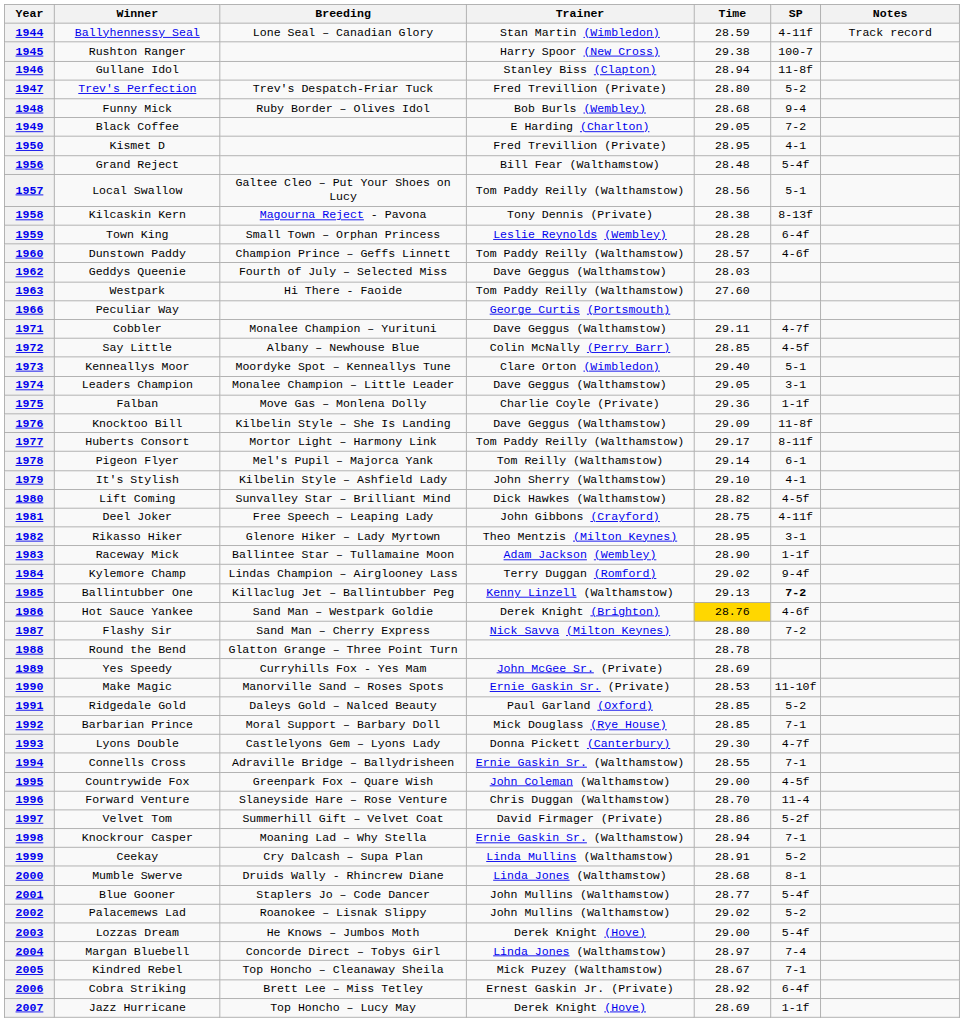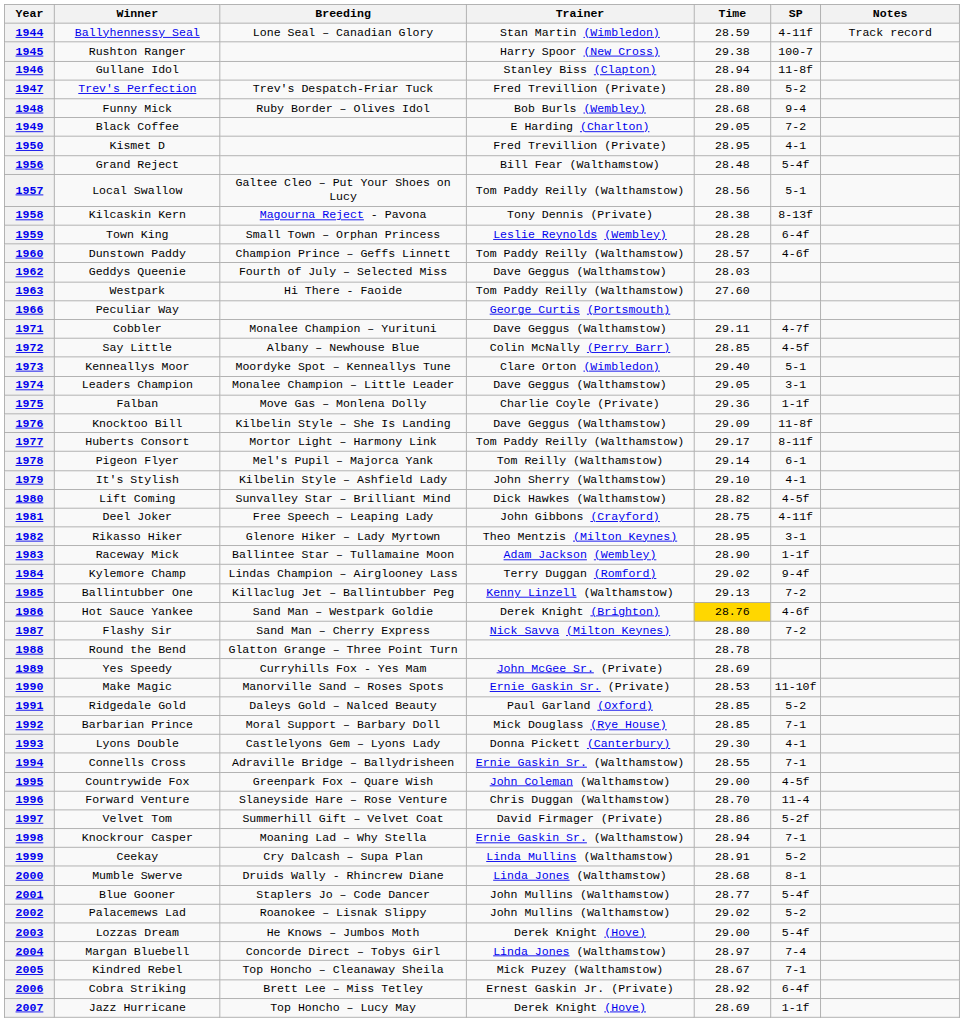 <table class="wikitable" style="text-align:center">
 <tr>
 <th width=50>Year</th>
 <th width=180>Winner</th>
 <th width=270>Breeding</th>
 <th width=250>Trainer</th>
 <th width=80>Time</th>
 <th width=50>SP</th>
 <th width=150>Notes</th>
 </tr>
 <tr>
 <th><a href='#'>1944</a></th>
 <td><a href='#'>Ballyhennessy Seal</a></td>
 <td>Lone Seal – Canadian Glory</td>
 <td>Stan Martin <a href='#'>(Wimbledon)</a></td>
 <td>28.59</td>
 <td>4-11f</td>
 <td>Track record</td>
 </tr>
 <tr>
 <th><a href='#'>1945</a></th>
 <td>Rushton Ranger</td>
 <td></td>
 <td>Harry Spoor <a href='#'>(New Cross)</a></td>
 <td>29.38</td>
 <td>100-7</td>
 <td></td>
 </tr>
 <tr>
 <th><a href='#'>1946</a></th>
 <td>Gullane Idol</td>
 <td></td>
 <td>Stanley Biss <a href='#'>(Clapton)</a></td>
 <td>28.94</td>
 <td>11-8f</td>
 <td></td>
 </tr>
 <tr>
 <th><a href='#'>1947</a></th>
 <td><a href='#'>Trev's Perfection</a></td>
 <td>Trev's Despatch-Friar Tuck</td>
 <td>Fred Trevillion (Private)</td>
 <td>28.80</td>
 <td>5-2</td>
 <td></td>
 </tr>
 <tr>
 <th><a href='#'>1948</a></th>
 <td>Funny Mick</td>
 <td>Ruby Border – Olives Idol</td>
 <td>Bob Burls <a href='#'>(Wembley)</a></td>
 <td>28.68</td>
 <td>9-4</td>
 <td></td>
 </tr>
 <tr>
 <th><a href='#'>1949</a></th>
 <td>Black Coffee</td>
 <td></td>
 <td>E Harding <a href='#'>(Charlton)</a></td>
 <td>29.05</td>
 <td>7-2</td>
 <td></td>
 </tr>
 <tr>
 <th><a href='#'>1950</a></th>
 <td>Kismet D</td>
 <td></td>
 <td>Fred Trevillion (Private)</td>
 <td>28.95</td>
 <td>4-1</td>
 <td></td>
 </tr>
 <tr>
 <th><a href='#'>1956</a></th>
 <td>Grand Reject</td>
 <td></td>
 <td>Bill Fear (Walthamstow)</td>
 <td>28.48</td>
 <td>5-4f</td>
 <td></td>
 </tr>
 <tr>
 <th><a href='#'>1957</a></th>
 <td>Local Swallow</td>
 <td>Galtee Cleo – Put Your Shoes on Lucy</td>
 <td>Tom Paddy Reilly (Walthamstow)</td>
 <td>28.56</td>
 <td>5-1</td>
 <td></td>
 </tr>
 <tr>
 <th><a href='#'>1958</a></th>
 <td>Kilcaskin Kern</td>
 <td><a href='#'>Magourna Reject</a> - Pavona</td>
 <td>Tony Dennis (Private)</td>
 <td>28.38</td>
 <td>8-13f</td>
 <td></td>
 </tr>
 <tr>
 <th><a href='#'>1959</a></th>
 <td>Town King</td>
 <td>Small Town – Orphan Princess</td>
 <td><a href='#'>Leslie Reynolds</a> <a href='#'>(Wembley)</a></td>
 <td>28.28</td>
 <td>6-4f</td>
 <td></td>
 </tr>
 <tr>
 <th><a href='#'>1960</a></th>
 <td>Dunstown Paddy</td>
 <td>Champion Prince – Geffs Linnett</td>
 <td>Tom Paddy Reilly (Walthamstow)</td>
 <td>28.57</td>
 <td>4-6f</td>
 <td></td>
 </tr>
 <tr>
 <th><a href='#'>1962</a></th>
 <td>Geddys Queenie</td>
 <td>Fourth of July – Selected Miss</td>
 <td>Dave Geggus (Walthamstow)</td>
 <td>28.03</td>
 <td></td>
 <td></td>
 </tr>
 <tr>
 <th><a href='#'>1963</a></th>
 <td>Westpark</td>
 <td>Hi There - Faoide</td>
 <td>Tom Paddy Reilly (Walthamstow)</td>
 <td>27.60</td>
 <td></td>
 <td></td>
 </tr>
 <tr>
 <th><a href='#'>1966</a></th>
 <td>Peculiar Way</td>
 <td></td>
 <td><a href='#'>George Curtis</a> <a href='#'>(Portsmouth)</a></td>
 <td></td>
 <td></td>
 <td></td>
 </tr>
 <tr>
 <th><a href='#'>1971</a></th>
 <td>Cobbler</td>
 <td>Monalee Champion – Yurituni</td>
 <td>Dave Geggus (Walthamstow)</td>
 <td>29.11</td>
 <td>4-7f</td>
 <td></td>
 </tr>
 <tr>
 <th><a href='#'>1972</a></th>
 <td>Say Little</td>
 <td>Albany – Newhouse Blue</td>
 <td>Colin McNally <a href='#'>(Perry Barr)</a></td>
 <td>28.85</td>
 <td>4-5f</td>
 <td></td>
 </tr>
 <tr>
 <th><a href='#'>1973</a></th>
 <td>Kenneallys Moor</td>
 <td>Moordyke Spot – Kenneallys Tune</td>
 <td>Clare Orton <a href='#'>(Wimbledon)</a></td>
 <td>29.40</td>
 <td>5-1</td>
 <td></td>
 </tr>
 <tr>
 <th><a href='#'>1974</a></th>
 <td>Leaders Champion</td>
 <td>Monalee Champion – Little Leader</td>
 <td>Dave Geggus (Walthamstow)</td>
 <td>29.05</td>
 <td>3-1</td>
 <td></td>
 </tr>
 <tr>
 <th><a href='#'>1975</a></th>
 <td>Falban</td>
 <td>Move Gas – Monlena Dolly</td>
 <td>Charlie Coyle (Private)</td>
 <td>29.36</td>
 <td>1-1f</td>
 <td></td>
 </tr>
 <tr>
 <th><a href='#'>1976</a></th>
 <td>Knocktoo Bill</td>
 <td>Kilbelin Style – She Is Landing</td>
 <td>Dave Geggus (Walthamstow)</td>
 <td>29.09</td>
 <td>11-8f</td>
 <td></td>
 </tr>
 <tr>
 <th><a href='#'>1977</a></th>
 <td>Huberts Consort</td>
 <td>Mortor Light – Harmony Link</td>
 <td>Tom Paddy Reilly (Walthamstow)</td>
 <td>29.17</td>
 <td>8-11f</td>
 <td></td>
 </tr>
 <tr>
 <th><a href='#'>1978</a></th>
 <td>Pigeon Flyer</td>
 <td>Mel's Pupil – Majorca Yank</td>
 <td>Tom Reilly (Walthamstow)</td>
 <td>29.14</td>
 <td>6-1</td>
 <td></td>
 </tr>
 <tr>
 <th><a href='#'>1979</a></th>
 <td>It's Stylish</td>
 <td>Kilbelin Style – Ashfield Lady</td>
 <td>John Sherry (Walthamstow)</td>
 <td>29.10</td>
 <td>4-1</td>
 <td></td>
 </tr>
 <tr>
 <th><a href='#'>1980</a></th>
 <td>Lift Coming</td>
 <td>Sunvalley Star – Brilliant Mind</td>
 <td>Dick Hawkes (Walthamstow)</td>
 <td>28.82</td>
 <td>4-5f</td>
 <td></td>
 </tr>
 <tr>
 <th><a href='#'>1981</a></th>
 <td>Deel Joker </td>
 <td>Free Speech – Leaping Lady</td>
 <td>John Gibbons <a href='#'>(Crayford)</a></td>
 <td>28.75</td>
 <td>4-11f</td>
 <td></td>
 </tr>
 <tr>
 <th><a href='#'>1982</a></th>
 <td>Rikasso Hiker</td>
 <td>Glenore Hiker – Lady Myrtown</td>
 <td>Theo Mentzis <a href='#'>(Milton Keynes)</a></td>
 <td>28.95</td>
 <td>3-1</td>
 <td></td>
 </tr>
 <tr>
 <th><a href='#'>1983</a></th>
 <td>Raceway Mick</td>
 <td>Ballintee Star – Tullamaine Moon</td>
 <td><a href='#'>Adam Jackson</a> <a href='#'>(Wembley)</a></td>
 <td>28.90</td>
 <td>1-1f</td>
 <td></td>
 </tr>
 <tr>
 <th><a href='#'>1984</a></th>
 <td>Kylemore Champ</td>
 <td>Lindas Champion – Airglooney Lass</td>
 <td>Terry Duggan <a href='#'>(Romford)</a></td>
 <td>29.02</td>
 <td>9-4f</td>
 <td></td>
 </tr>
 <tr>
 <th><a href='#'>1985</a></th>
 <td>Ballintubber One </td>
 <td>Killaclug Jet – Ballintubber Peg</td>
 <td><a href='#'>Kenny Linzell</a> (Walthamstow)</td>
 <td>29.13</td>
-<td><strong>7-2</strong></td>
+<td>7-2</td>
 <td></td>
 </tr>
 <tr>
 <th><a href='#'>1986</a></th>
 <td>Hot Sauce Yankee</td>
 <td>Sand Man – Westpark Goldie</td>
 <td>Derek Knight <a href='#'>(Brighton)</a></td>
 <td style="background: gold;">28.76</td>
 <td>4-6f</td>
 <td></td>
 </tr>
 <tr>
 <th><a href='#'>1987</a></th>
 <td>Flashy Sir</td>
 <td>Sand Man – Cherry Express</td>
 <td><a href='#'>Nick Savva</a> <a href='#'>(Milton Keynes)</a></td>
 <td>28.80</td>
 <td>7-2</td>
 <td></td>
 </tr>
 <tr>
 <th><a href='#'>1988</a></th>
 <td>Round the Bend</td>
 <td>Glatton Grange – Three Point Turn</td>
 <td></td>
 <td>28.78</td>
 <td></td>
 <td></td>
 </tr>
 <tr>
 <th><a href='#'>1989</a></th>
 <td>Yes Speedy</td>
 <td>Curryhills Fox - Yes Mam</td>
 <td><a href='#'>John McGee Sr.</a> (Private)</td>
 <td>28.69</td>
 <td></td>
 <td></td>
 </tr>
 <tr>
 <th><a href='#'>1990</a></th>
 <td>Make Magic</td>
 <td>Manorville Sand – Roses Spots</td>
 <td><a href='#'>Ernie Gaskin Sr.</a> (Private)</td>
 <td>28.53</td>
 <td>11-10f</td>
 <td></td>
 </tr>
 <tr>
 <th><a href='#'>1991</a></th>
 <td>Ridgedale Gold</td>
 <td>Daleys Gold – Nalced Beauty</td>
 <td>Paul Garland <a href='#'>(Oxford)</a></td>
 <td>28.85</td>
 <td>5-2</td>
 <td></td>
 </tr>
 <tr>
 <th><a href='#'>1992</a></th>
 <td>Barbarian Prince</td>
 <td>Moral Support – Barbary Doll</td>
 <td>Mick Douglass <a href='#'>(Rye House)</a></td>
 <td>28.85</td>
 <td>7-1</td>
 <td></td>
 </tr>
 <tr>
 <th><a href='#'>1993</a></th>
 <td>Lyons Double</td>
 <td>Castlelyons Gem – Lyons Lady</td>
 <td>Donna Pickett <a href='#'>(Canterbury)</a></td>
 <td>29.30</td>
-<td>4-7f</td>
+<td>4-1</td>
 <td></td>
 </tr>
 <tr>
 <th><a href='#'>1994</a></th>
 <td>Connells Cross</td>
 <td>Adraville Bridge – Ballydrisheen</td>
 <td><a href='#'>Ernie Gaskin Sr.</a> (Walthamstow)</td>
 <td>28.55</td>
 <td>7-1</td>
 <td></td>
 </tr>
 <tr>
 <th><a href='#'>1995</a></th>
 <td>Countrywide Fox</td>
 <td>Greenpark Fox – Quare Wish</td>
 <td><a href='#'>John Coleman</a> (Walthamstow)</td>
 <td>29.00</td>
 <td>4-5f</td>
 <td></td>
 </tr>
 <tr>
 <th><a href='#'>1996</a></th>
 <td>Forward Venture</td>
 <td>Slaneyside Hare – Rose Venture</td>
 <td>Chris Duggan (Walthamstow)</td>
 <td>28.70</td>
 <td>11-4</td>
 <td></td>
 </tr>
 <tr>
 <th><a href='#'>1997</a></th>
 <td>Velvet Tom</td>
 <td>Summerhill Gift – Velvet Coat</td>
 <td>David Firmager (Private)</td>
 <td>28.86</td>
 <td>5-2f</td>
 <td></td>
 </tr>
 <tr>
 <th><a href='#'>1998</a></th>
 <td>Knockrour Casper</td>
 <td>Moaning Lad – Why Stella</td>
 <td><a href='#'>Ernie Gaskin Sr.</a> (Walthamstow)</td>
 <td>28.94</td>
 <td>7-1</td>
 <td></td>
 </tr>
 <tr>
 <th><a href='#'>1999</a></th>
 <td>Ceekay</td>
 <td>Cry Dalcash – Supa Plan</td>
 <td><a href='#'>Linda Mullins</a> (Walthamstow)</td>
 <td>28.91</td>
 <td>5-2</td>
 <td></td>
 </tr>
 <tr>
 <th><a href='#'>2000</a></th>
 <td>Mumble Swerve</td>
 <td>Druids Wally - Rhincrew Diane</td>
 <td><a href='#'>Linda Jones</a> (Walthamstow)</td>
 <td>28.68</td>
 <td>8-1</td>
 <td></td>
 </tr>
 <tr>
 <th><a href='#'>2001</a></th>
 <td>Blue Gooner</td>
 <td>Staplers Jo – Code Dancer</td>
 <td>John Mullins (Walthamstow)</td>
 <td>28.77</td>
 <td>5-4f</td>
 <td></td>
 </tr>
 <tr>
 <th><a href='#'>2002</a></th>
 <td>Palacemews Lad</td>
 <td>Roanokee – Lisnak Slippy</td>
 <td>John Mullins (Walthamstow)</td>
 <td>29.02</td>
 <td>5-2</td>
 <td></td>
 </tr>
 <tr>
 <th><a href='#'>2003</a></th>
 <td>Lozzas Dream</td>
 <td>He Knows – Jumbos Moth</td>
 <td>Derek Knight <a href='#'>(Hove)</a></td>
 <td>29.00</td>
 <td>5-4f</td>
 <td></td>
 </tr>
 <tr>
 <th><a href='#'>2004</a></th>
 <td>Margan Bluebell</td>
 <td>Concorde Direct – Tobys Girl</td>
 <td><a href='#'>Linda Jones</a> (Walthamstow)</td>
 <td>28.97</td>
 <td>7-4</td>
 <td></td>
 </tr>
 <tr>
 <th><a href='#'>2005</a></th>
 <td>Kindred Rebel</td>
 <td>Top Honcho – Cleanaway Sheila</td>
 <td>Mick Puzey (Walthamstow)</td>
 <td>28.67</td>
 <td>7-1</td>
 <td></td>
 </tr>
 <tr>
 <th><a href='#'>2006</a></th>
 <td>Cobra Striking</td>
 <td>Brett Lee – Miss Tetley</td>
 <td>Ernest Gaskin Jr. (Private)</td>
 <td>28.92</td>
 <td>6-4f</td>
 <td></td>
 </tr>
 <tr>
 <th><a href='#'>2007</a></th>
 <td>Jazz Hurricane</td>
 <td>Top Honcho – Lucy May</td>
 <td>Derek Knight <a href='#'>(Hove)</a></td>
 <td>28.69</td>
 <td>1-1f</td>
 <td></td>
 </tr>
 </table>
